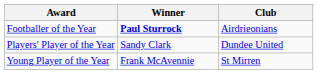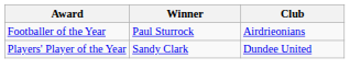 <table class="wikitable">
 <tr>
 <th width=170>Award</th>
 <th width=150>Winner</th>
 <th width=140>Club</th>
 </tr>
 <tr>
 <td><a href='#'>Footballer of the Year</a></td>
-<td><strong> <a href='#'>Paul Sturrock</a></strong></td>
+<td> <a href='#'>Paul Sturrock</a></td>
 <td><a href='#'>Airdrieonians</a></td>
 </tr>
 <tr>
 <td><a href='#'>Players' Player of the Year</a></td>
 <td> <a href='#'>Sandy Clark</a></td>
 <td><a href='#'>Dundee United</a></td>
 </tr>
-<tr>
-<td><a href='#'>Young Player of the Year</a></td>
-<td> <a href='#'>Frank McAvennie</a></td>
-<td><a href='#'>St Mirren</a></td>
-</tr>
 </table>
